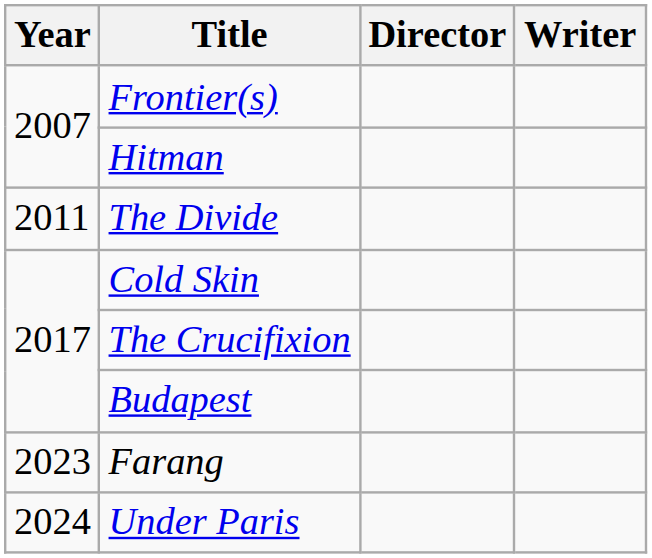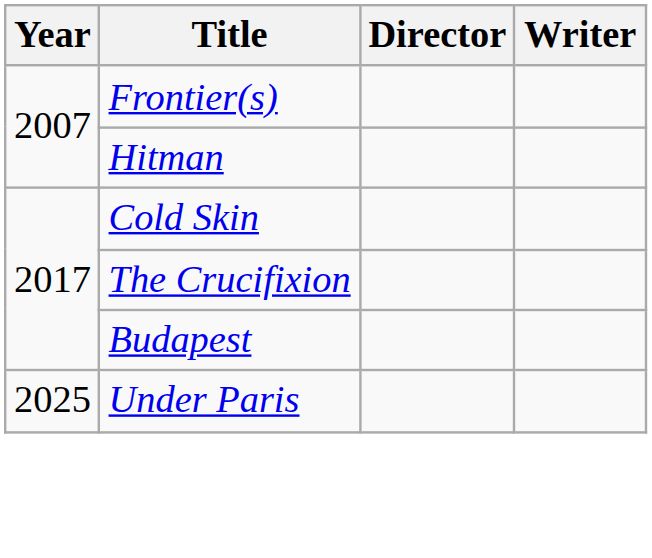 <table class="wikitable">
 <tr>
 <th>Year</th>
 <th>Title</th>
 <th>Director</th>
 <th>Writer</th>
 </tr>
 <tr>
 <td rowspan=2>2007</td>
 <td><em><a href='#'>Frontier(s)</a></em></td>
 <td></td>
 <td></td>
 </tr>
 <tr>
 <td><em><a href='#'>Hitman</a></em></td>
-<td></td>
-<td></td>
-</tr>
-<tr>
-<td>2011</td>
-<td><em><a href='#'>The Divide</a></em></td>
 <td></td>
 <td></td>
 </tr>
 <tr>
 <td rowspan=3>2017</td>
 <td><em><a href='#'>Cold Skin</a></em></td>
 <td></td>
 <td></td>
 </tr>
 <tr>
 <td><em><a href='#'>The Crucifixion</a></em></td>
 <td></td>
 <td></td>
 </tr>
 <tr>
 <td><em><a href='#'>Budapest</a></em></td>
 <td></td>
 <td></td>
 </tr>
 <tr>
-<td>2023</td>
-<td><em>Farang</em></td>
-<td></td>
-<td></td>
-</tr>
-<tr>
-<td>2024</td>
+<td>2025</td>
 <td><em><a href='#'>Under Paris</a></em></td>
 <td></td>
 <td></td>
 </tr>
 </table>
